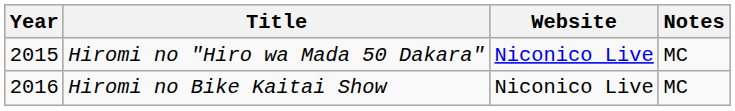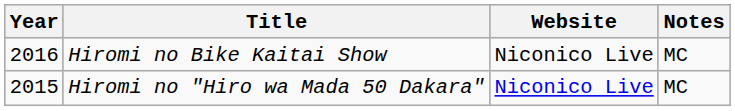 <table class="wikitable">
 <tr>
 <th>Year</th>
 <th>Title</th>
 <th>Website</th>
 <th>Notes</th>
 </tr>
 <tr>
+<td>2016</td>
+<td><em>Hiromi no Bike Kaitai Show</em></td>
+<td>Niconico Live</td>
+<td>MC</td>
+</tr>
+<tr>
 <td>2015</td>
 <td><em>Hiromi no "Hiro wa Mada 50 Dakara"</em></td>
 <td><a href='#'>Niconico Live</a></td>
 <td>MC</td>
 </tr>
-<tr>
-<td>2016</td>
-<td><em>Hiromi no Bike Kaitai Show</em></td>
-<td>Niconico Live</td>
-<td>MC</td>
-</tr>
 </table>
